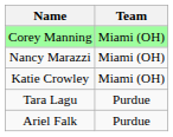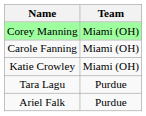 <table class="wikitable" style="text-align:center">
 <tr>
 <th>Name</th>
 <th>Team</th>
 </tr>
 <tr bgcolor="#9eff9e">
 <td>Corey Manning</td>
 <td>Miami (OH)</td>
 </tr>
 <tr>
-<td>Nancy Marazzi</td>
+<td>Carole Fanning</td>
 <td>Miami (OH)</td>
 </tr>
 <tr>
 <td>Katie Crowley</td>
 <td>Miami (OH)</td>
 </tr>
 <tr>
 <td>Tara Lagu</td>
 <td>Purdue</td>
 </tr>
 <tr>
 <td>Ariel Falk</td>
 <td>Purdue</td>
 </tr>
 </table>
